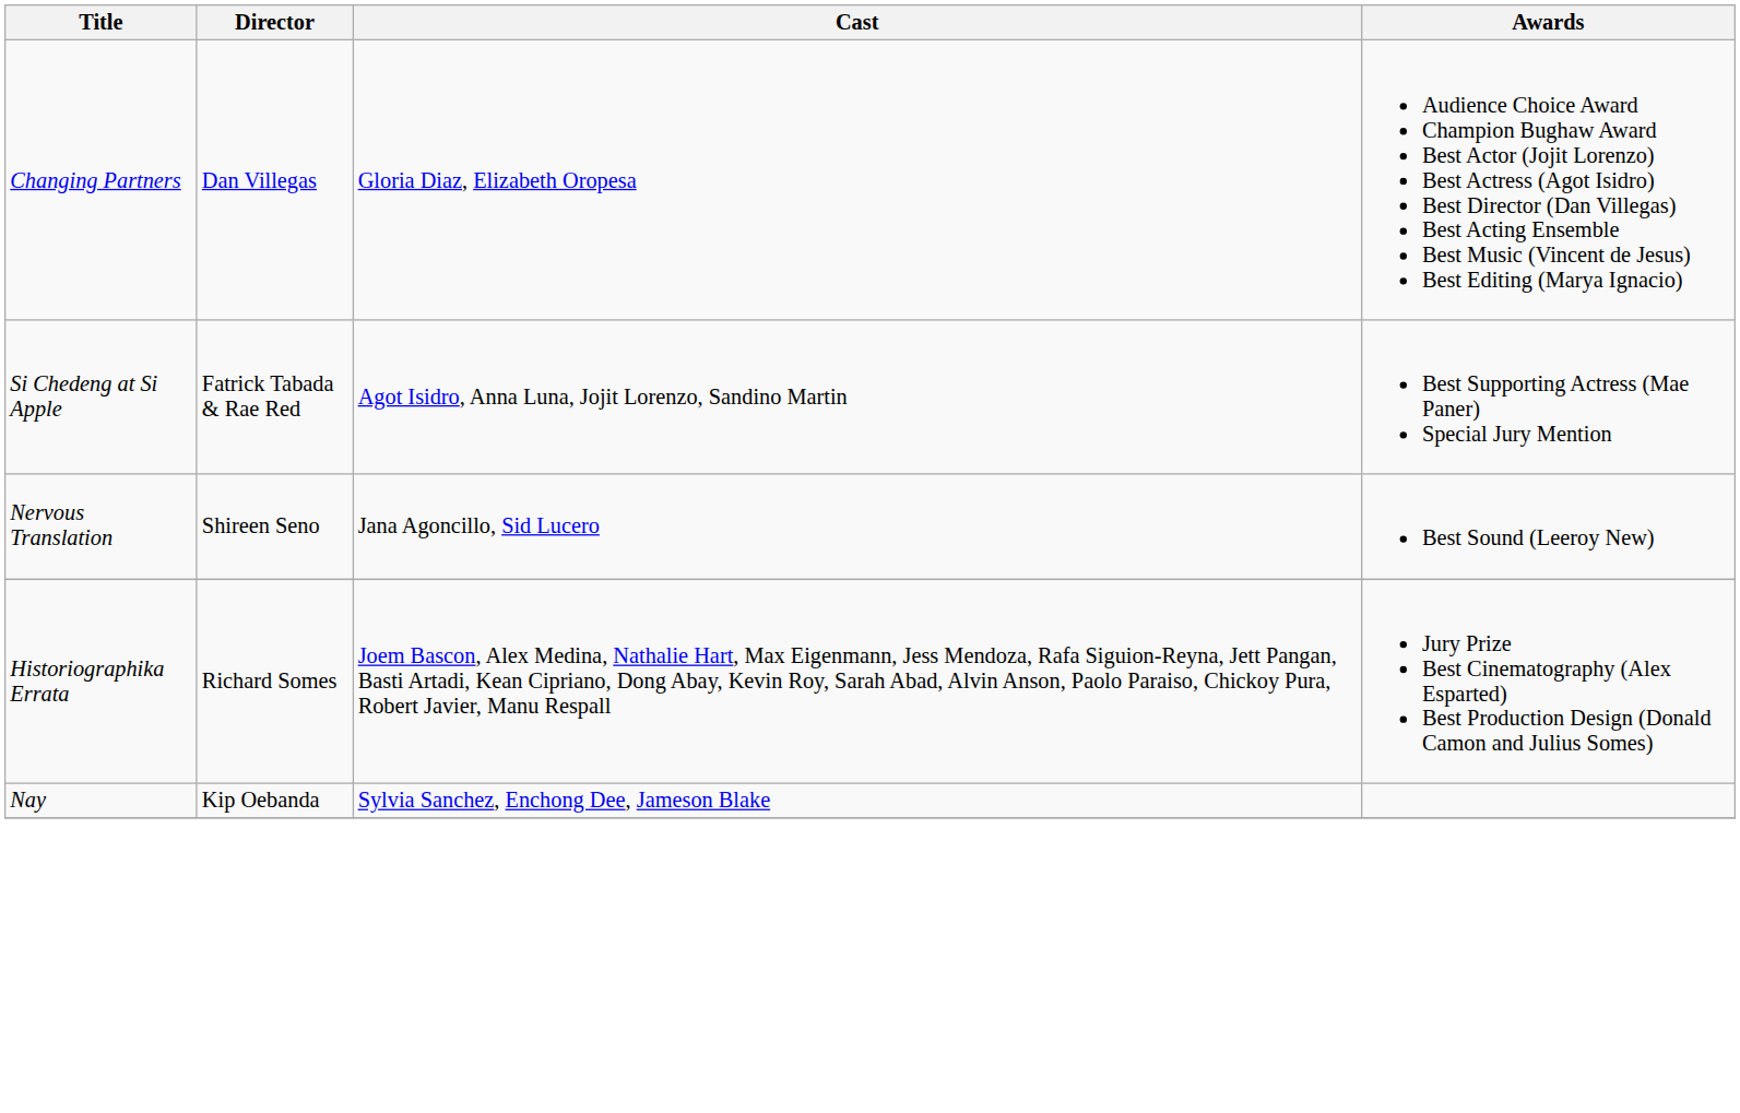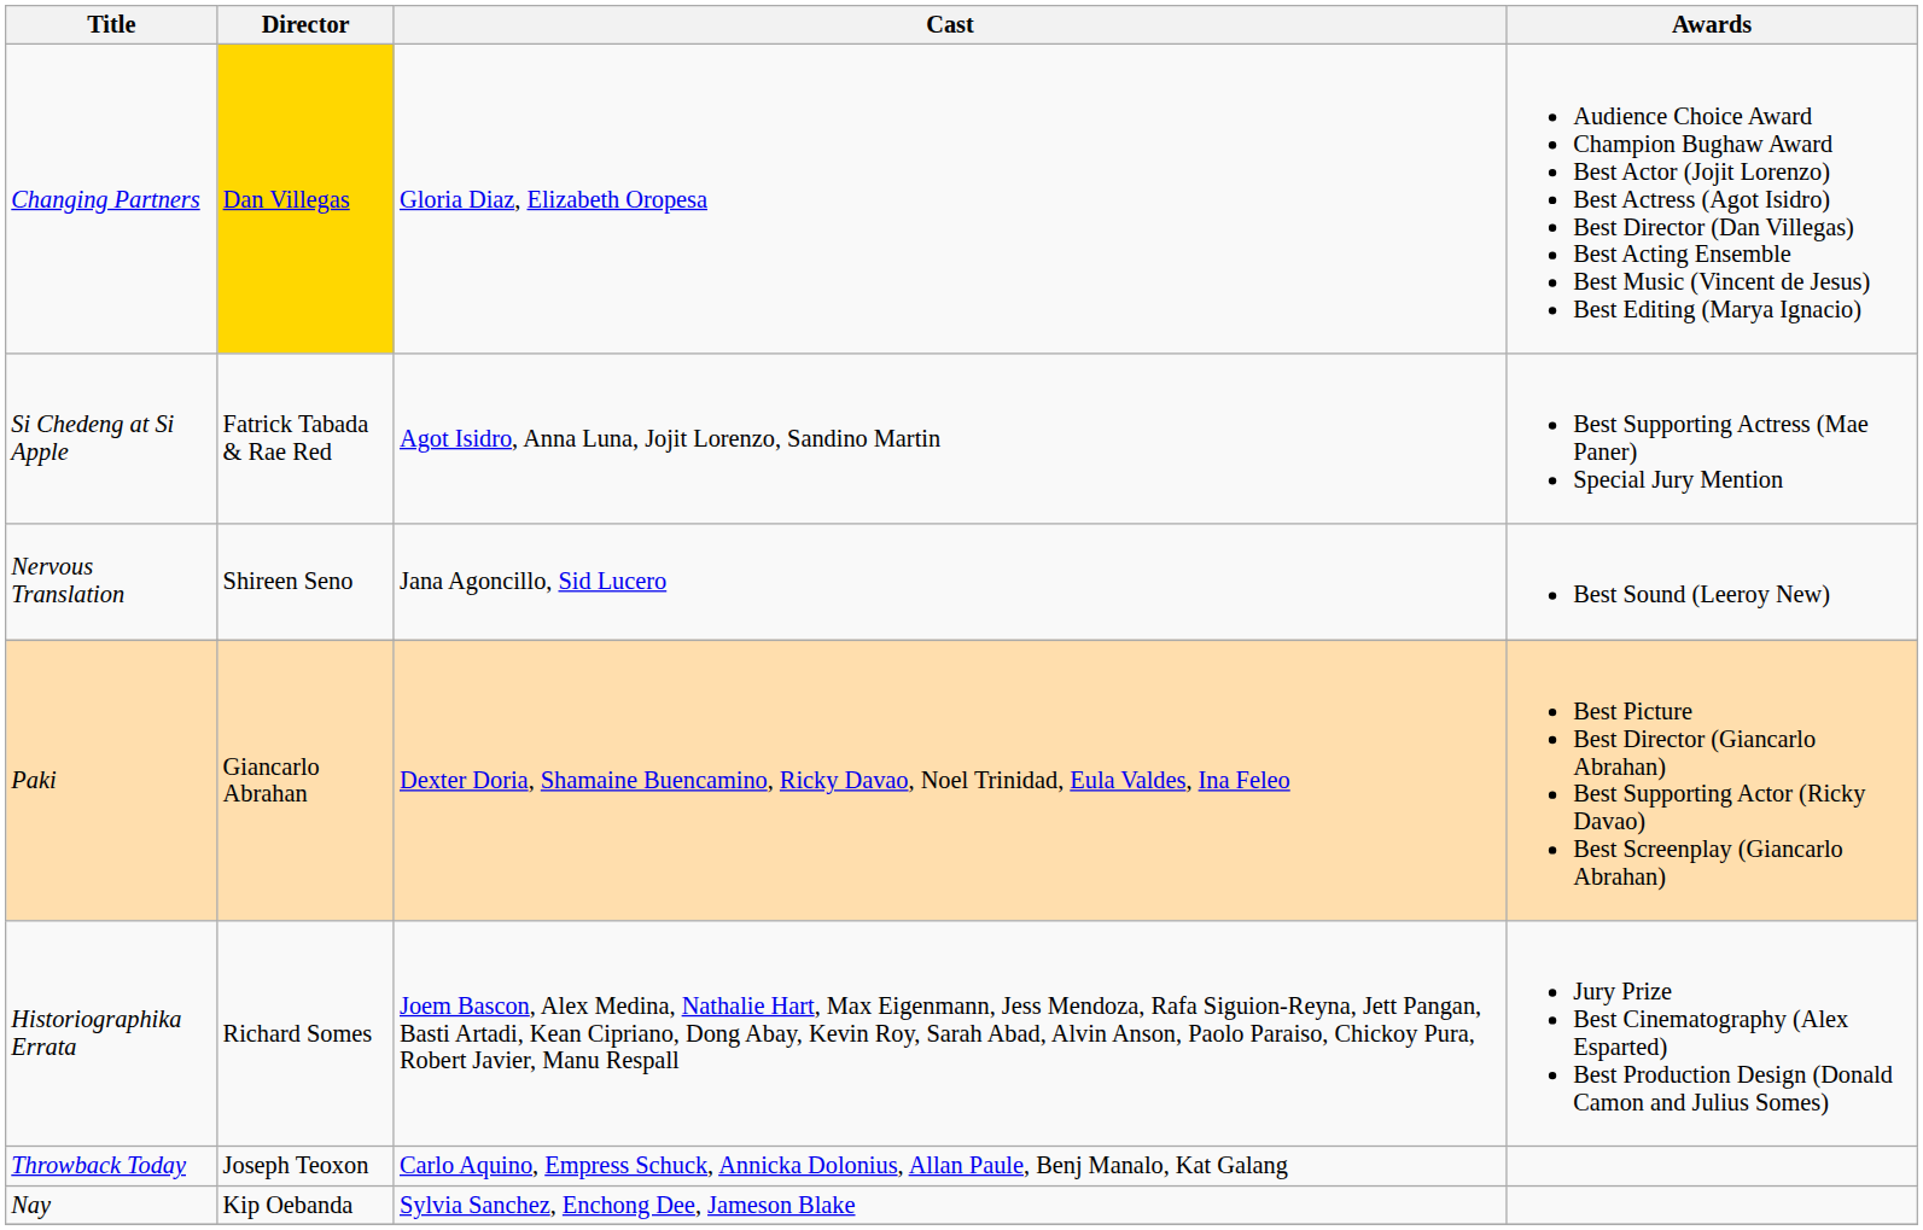 <table class="wikitable">
 <tr>
 <th>Title</th>
 <th>Director</th>
 <th>Cast</th>
 <th>Awards</th>
 </tr>
 <tr>
 <td><em><a href='#'>Changing Partners</a></em></td>
-<td><a href='#'>Dan Villegas</a></td>
+<td style="background: gold;"><a href='#'>Dan Villegas</a></td>
 <td><a href='#'>Gloria Diaz</a>, <a href='#'>Elizabeth Oropesa</a></td>
 <td><br><ul><li>Audience Choice Award</li><li>Champion Bughaw Award</li><li>Best Actor (Jojit Lorenzo)</li><li>Best Actress (Agot Isidro)</li><li>Best Director (Dan Villegas)</li><li>Best Acting Ensemble</li><li>Best Music (Vincent de Jesus)</li><li>Best Editing (Marya Ignacio)</li></ul></td>
 </tr>
 <tr>
 <td><em>Si Chedeng at Si Apple</em></td>
 <td>Fatrick Tabada & Rae Red</td>
 <td><a href='#'>Agot Isidro</a>, Anna Luna, Jojit Lorenzo, Sandino Martin</td>
 <td><br><ul><li>Best Supporting Actress (Mae Paner)</li><li>Special Jury Mention</li></ul></td>
 </tr>
 <tr>
 <td><em>Nervous Translation</em></td>
 <td>Shireen Seno</td>
 <td>Jana Agoncillo, <a href='#'>Sid Lucero</a></td>
 <td><br><ul><li>Best Sound (Leeroy New)</li></ul></td>
 </tr>
 <tr>
 </tr>
+<tr style="background:#FFDEAD;">
+<td><em>Paki</em></td>
+<td>Giancarlo Abrahan</td>
+<td><a href='#'>Dexter Doria</a>, <a href='#'>Shamaine Buencamino</a>, <a href='#'>Ricky Davao</a>, Noel Trinidad, <a href='#'>Eula Valdes</a>, <a href='#'>Ina Feleo</a></td>
+<td><br><ul><li>Best Picture</li><li>Best Director (Giancarlo Abrahan)</li><li>Best Supporting Actor (Ricky Davao)</li><li>Best Screenplay (Giancarlo Abrahan)</li></ul></td>
+</tr>
 <tr>
 <td><em>Historiographika Errata</em></td>
 <td>Richard Somes</td>
 <td><a href='#'>Joem Bascon</a>, Alex Medina, <a href='#'>Nathalie Hart</a>, Max Eigenmann, Jess Mendoza, Rafa Siguion-Reyna, Jett Pangan, Basti Artadi, Kean Cipriano, Dong Abay, Kevin Roy, Sarah Abad, Alvin Anson, Paolo Paraiso, Chickoy Pura, Robert Javier, Manu Respall</td>
 <td><br><ul><li>Jury Prize</li><li>Best Cinematography (Alex Esparted)</li><li>Best Production Design (Donald Camon and Julius Somes)</li></ul></td>
+</tr>
+<tr>
+<td><em><a href='#'>Throwback Today</a></em></td>
+<td>Joseph Teoxon</td>
+<td><a href='#'>Carlo Aquino</a>, <a href='#'>Empress Schuck</a>, <a href='#'>Annicka Dolonius</a>, <a href='#'>Allan Paule</a>, Benj Manalo, Kat Galang</td>
+<td></td>
 </tr>
 <tr>
 <td><em>Nay</em></td>
 <td>Kip Oebanda</td>
 <td><a href='#'>Sylvia Sanchez</a>, <a href='#'>Enchong Dee</a>, <a href='#'>Jameson Blake</a></td>
 <td></td>
 </tr>
 <tr>
 </tr>
 </table>
